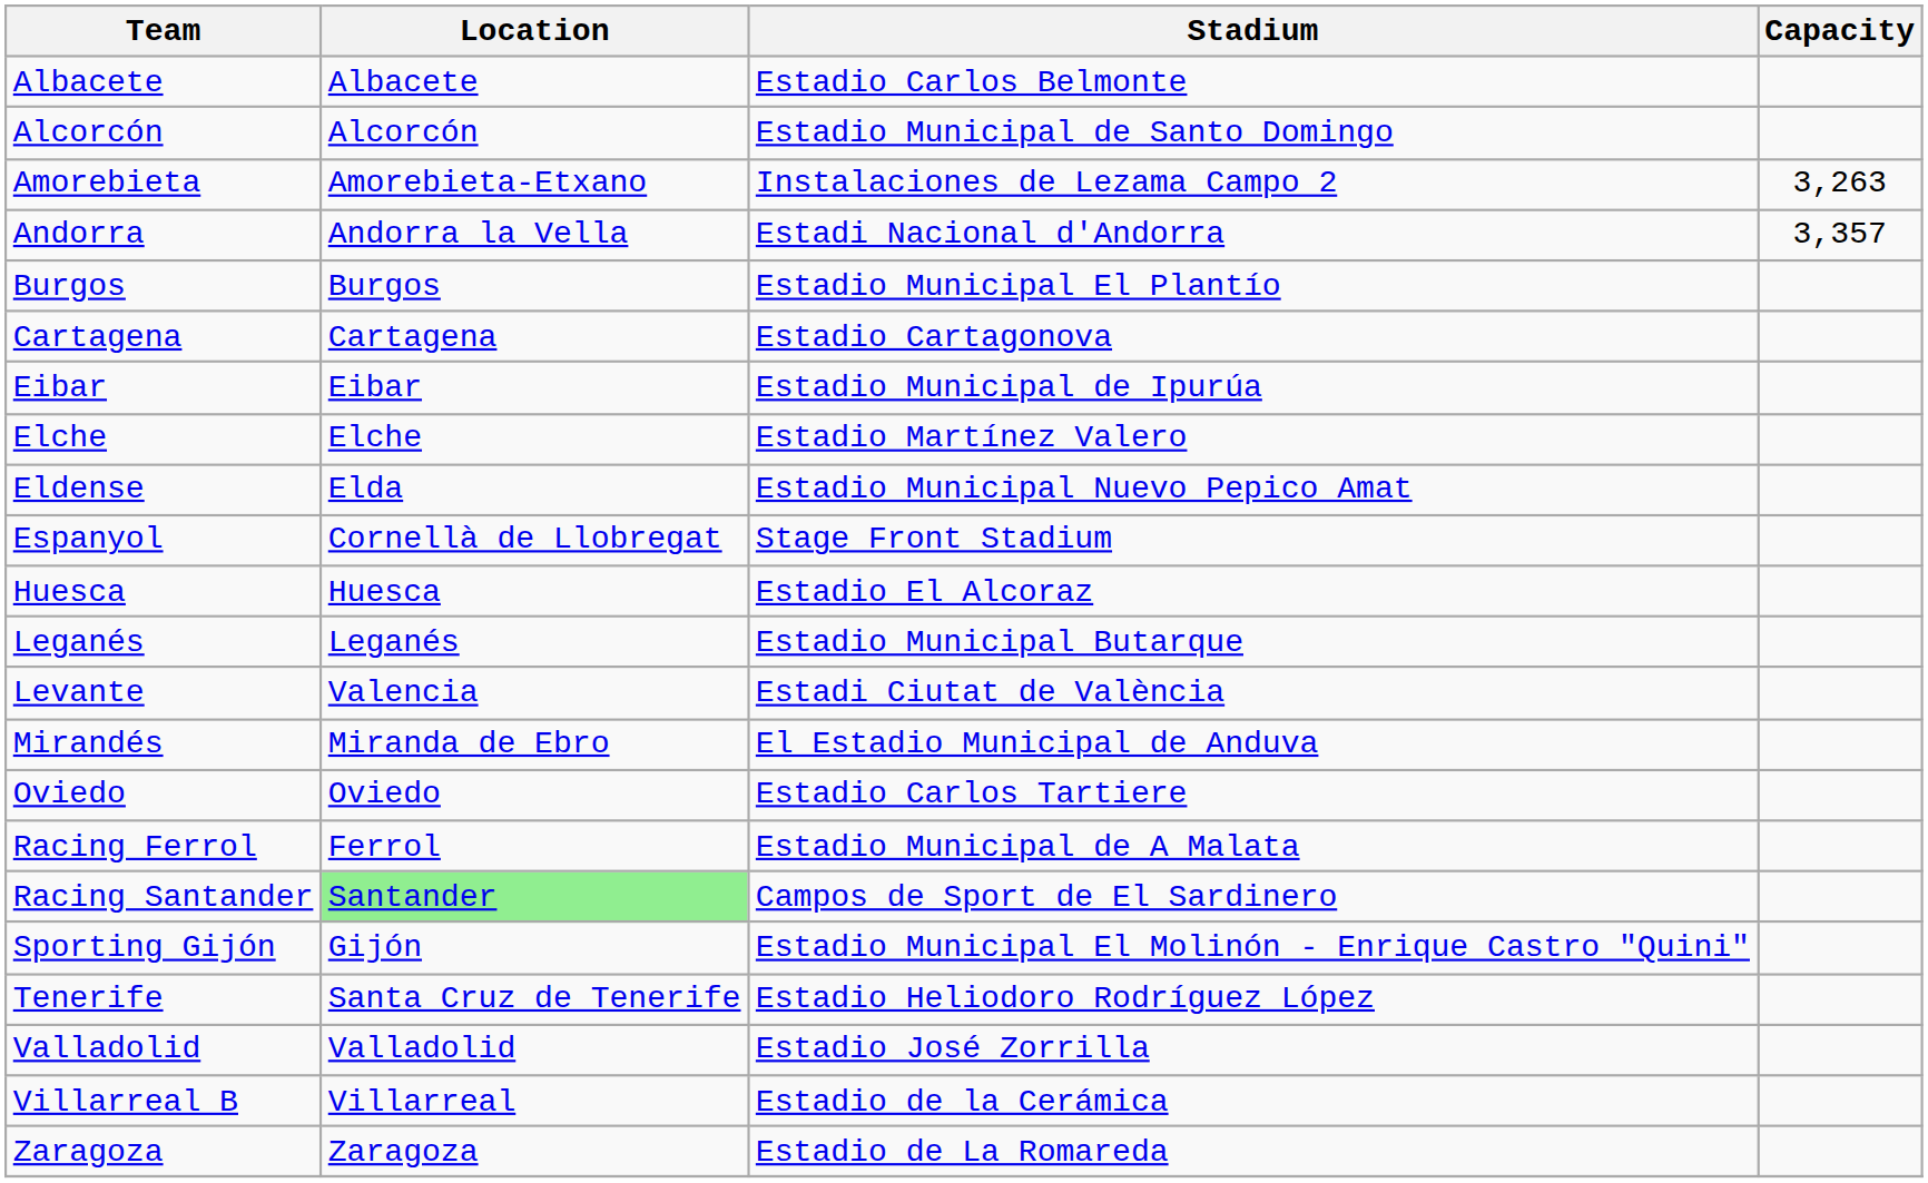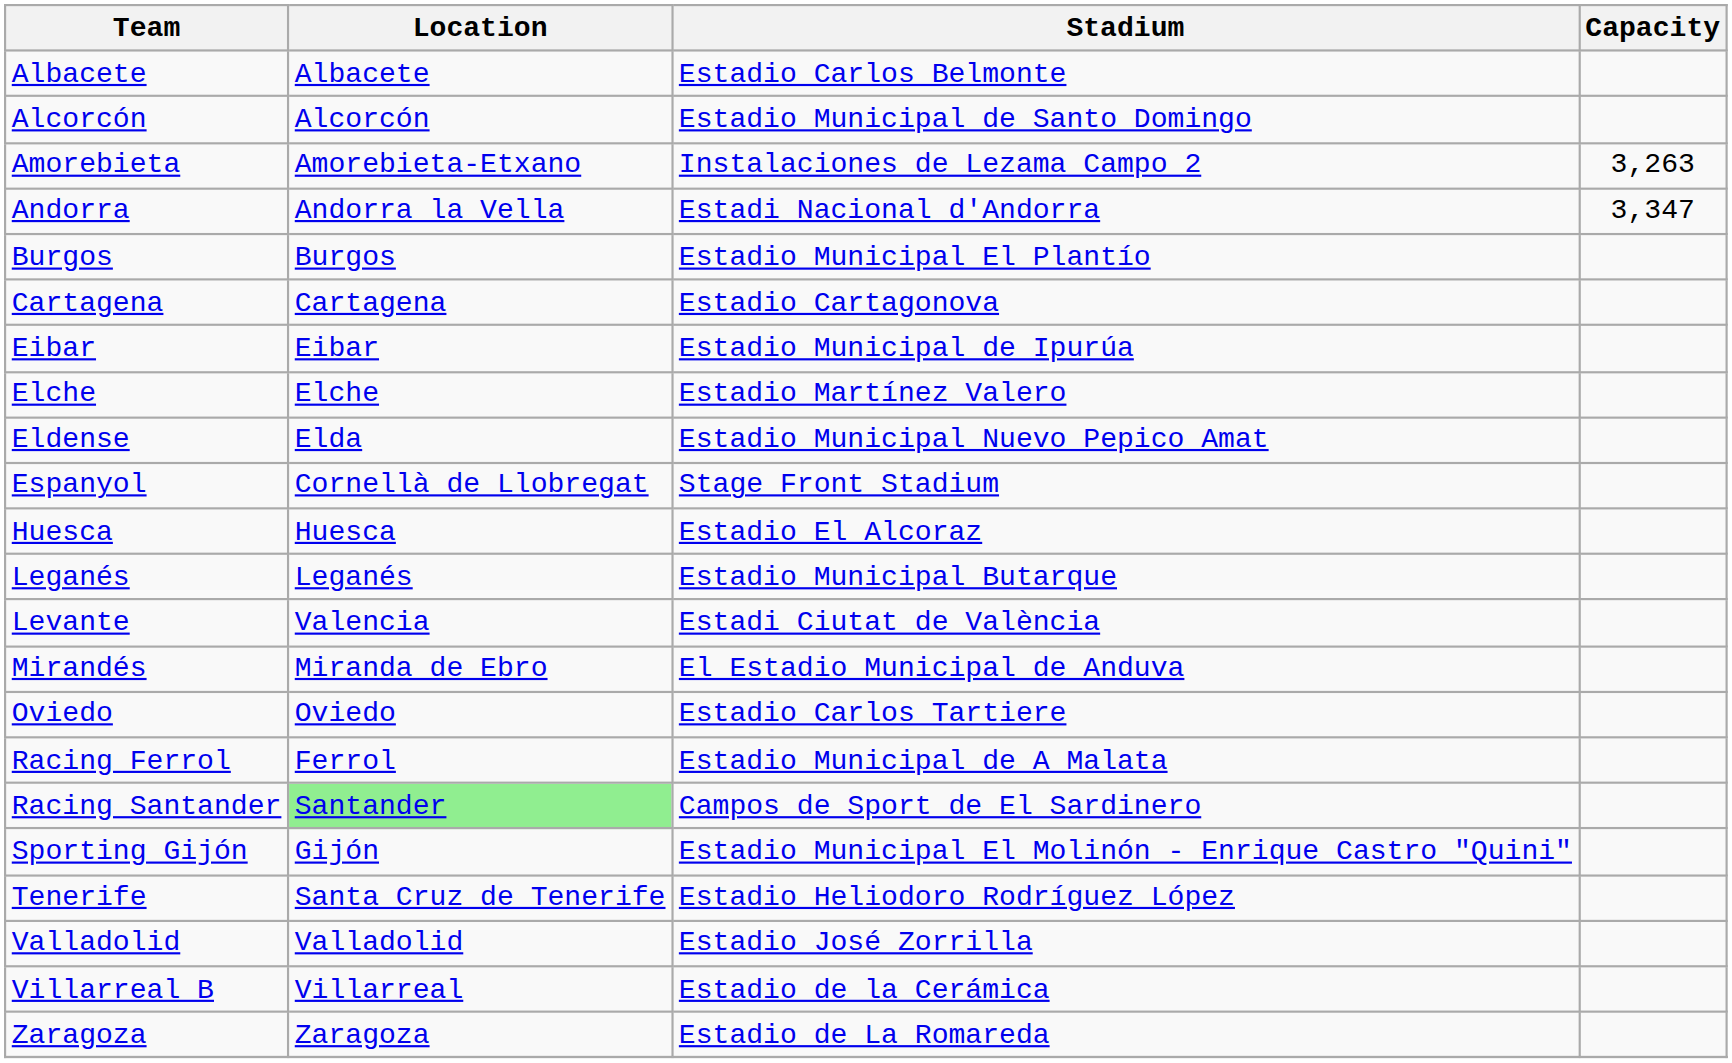 <table class="wikitable sortable" style="text-align: left;">
 <tr>
 <th>Team</th>
 <th>Location</th>
 <th>Stadium</th>
 <th>Capacity</th>
 </tr>
 <tr>
 <td><a href='#'>Albacete</a></td>
 <td><a href='#'>Albacete</a></td>
 <td><a href='#'>Estadio Carlos Belmonte</a></td>
 <td align="center"></td>
 </tr>
 <tr>
 <td><a href='#'>Alcorcón</a></td>
 <td><a href='#'>Alcorcón</a></td>
 <td><a href='#'>Estadio Municipal de Santo Domingo</a></td>
 <td align="center"></td>
 </tr>
 <tr>
 <td><a href='#'>Amorebieta</a></td>
 <td><a href='#'>Amorebieta-Etxano</a></td>
 <td><a href='#'>Instalaciones de Lezama Campo 2</a> </td>
 <td align="center">3,263</td>
 </tr>
 <tr>
 <td><a href='#'>Andorra</a></td>
 <td> <a href='#'>Andorra la Vella</a></td>
 <td><a href='#'>Estadi Nacional d'Andorra</a></td>
-<td align="center">3,357</td>
+<td align="center">3,347</td>
 </tr>
 <tr>
 <td><a href='#'>Burgos</a></td>
 <td><a href='#'>Burgos</a></td>
 <td><a href='#'>Estadio Municipal El Plantío</a></td>
 <td align="center"></td>
 </tr>
 <tr>
 <td><a href='#'>Cartagena</a></td>
 <td><a href='#'>Cartagena</a></td>
 <td><a href='#'>Estadio Cartagonova</a></td>
 <td align="center"></td>
 </tr>
 <tr>
 <td><a href='#'>Eibar</a></td>
 <td><a href='#'>Eibar</a></td>
 <td><a href='#'>Estadio Municipal de Ipurúa</a></td>
 <td align="center"></td>
 </tr>
 <tr>
 <td><a href='#'>Elche</a></td>
 <td><a href='#'>Elche</a></td>
 <td><a href='#'>Estadio Martínez Valero</a></td>
 <td align="center"></td>
 </tr>
 <tr>
 <td><a href='#'>Eldense</a></td>
 <td><a href='#'>Elda</a></td>
 <td><a href='#'>Estadio Municipal Nuevo Pepico Amat</a></td>
 <td align=center></td>
 </tr>
 <tr>
 <td><a href='#'>Espanyol</a></td>
 <td><a href='#'>Cornellà de Llobregat</a></td>
 <td><a href='#'>Stage Front Stadium</a></td>
 <td align="center"></td>
 </tr>
 <tr>
 <td><a href='#'>Huesca</a></td>
 <td><a href='#'>Huesca</a></td>
 <td><a href='#'>Estadio El Alcoraz</a></td>
 <td align="center"></td>
 </tr>
 <tr>
 <td><a href='#'>Leganés</a></td>
 <td><a href='#'>Leganés</a></td>
 <td><a href='#'>Estadio Municipal Butarque</a></td>
 <td align="center"></td>
 </tr>
 <tr>
 <td><a href='#'>Levante</a></td>
 <td><a href='#'>Valencia</a></td>
 <td><a href='#'>Estadi Ciutat de València</a></td>
 <td align="center"></td>
 </tr>
 <tr>
 <td><a href='#'>Mirandés</a></td>
 <td><a href='#'>Miranda de Ebro</a></td>
 <td><a href='#'>El Estadio Municipal de Anduva</a></td>
 <td align="center"></td>
 </tr>
 <tr>
 <td><a href='#'>Oviedo</a></td>
 <td><a href='#'>Oviedo</a></td>
 <td><a href='#'>Estadio Carlos Tartiere</a></td>
 <td align="center"></td>
 </tr>
 <tr>
 <td><a href='#'>Racing Ferrol</a></td>
 <td><a href='#'>Ferrol</a></td>
 <td><a href='#'>Estadio Municipal de A Malata</a></td>
 <td align=center></td>
 </tr>
 <tr>
 <td><a href='#'>Racing Santander</a></td>
 <td style="background: lightgreen;"><a href='#'>Santander</a></td>
 <td><a href='#'>Campos de Sport de El Sardinero</a></td>
 <td align="center"></td>
 </tr>
 <tr>
 <td><a href='#'>Sporting Gijón</a></td>
 <td><a href='#'>Gijón</a></td>
 <td><a href='#'>Estadio Municipal El Molinón - Enrique Castro "Quini"</a></td>
 <td align="center"></td>
 </tr>
 <tr>
 <td><a href='#'>Tenerife</a></td>
 <td><a href='#'>Santa Cruz de Tenerife</a></td>
 <td><a href='#'>Estadio Heliodoro Rodríguez López</a></td>
 <td align="center"></td>
 </tr>
 <tr>
 <td><a href='#'>Valladolid</a></td>
 <td><a href='#'>Valladolid</a></td>
 <td><a href='#'>Estadio José Zorrilla</a></td>
 <td align= "center"></td>
 </tr>
 <tr>
 <td><a href='#'>Villarreal B</a></td>
 <td><a href='#'>Villarreal</a></td>
 <td><a href='#'>Estadio de la Cerámica</a></td>
 <td align=center> </td>
 </tr>
 <tr>
 <td><a href='#'>Zaragoza</a></td>
 <td><a href='#'>Zaragoza</a></td>
 <td><a href='#'>Estadio de La Romareda</a></td>
 <td align="center"></td>
 </tr>
 <tr>
 </tr>
 </table>
